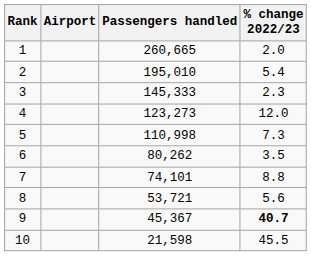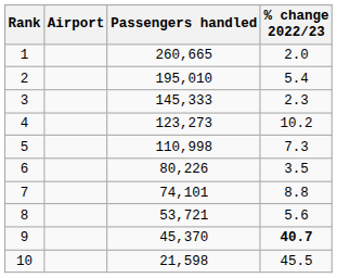 <table class="wikitable sortable" style="font-size: 90%" width= align=>
 <tr style="background:lightgrey;">
 <th>Rank</th>
 <th>Airport</th>
 <th>Passengers handled</th>
 <th>% change<br>2022/23</th>
 </tr>
 <tr>
 <td align=center>1</td>
 <td></td>
 <td align=center>260,665</td>
 <td align=center> 2.0</td>
 </tr>
 <tr>
 <td align=center>2</td>
 <td></td>
 <td align=center>195,010</td>
 <td align=center> 5.4</td>
 </tr>
 <tr>
 <td align=center>3</td>
 <td></td>
 <td align=center>145,333</td>
 <td align=center> 2.3</td>
 </tr>
 <tr>
 <td align=center>4</td>
 <td></td>
 <td align=center>123,273</td>
-<td align=center> 12.0</td>
+<td align=center> 10.2</td>
 </tr>
 <tr>
 <td align=center>5</td>
 <td></td>
 <td align=center>110,998</td>
 <td align=center> 7.3</td>
 </tr>
 <tr>
 <td align=center>6</td>
 <td></td>
-<td align=center>80,262</td>
+<td align=center>80,226</td>
 <td align=center> 3.5</td>
 </tr>
 <tr>
 <td align=center>7</td>
 <td></td>
 <td align=center>74,101</td>
 <td align=center> 8.8</td>
 </tr>
 <tr>
 <td align=center>8</td>
 <td></td>
 <td align=center>53,721</td>
 <td align=center> 5.6</td>
 </tr>
 <tr>
 <td align=center>9</td>
 <td></td>
-<td align=center>45,367</td>
+<td align=center>45,370</td>
 <td align=center><strong> 40.7</strong></td>
 </tr>
 <tr>
 <td align=center>10</td>
 <td></td>
 <td align=center>21,598</td>
 <td align=center> 45.5</td>
 </tr>
 </table>
